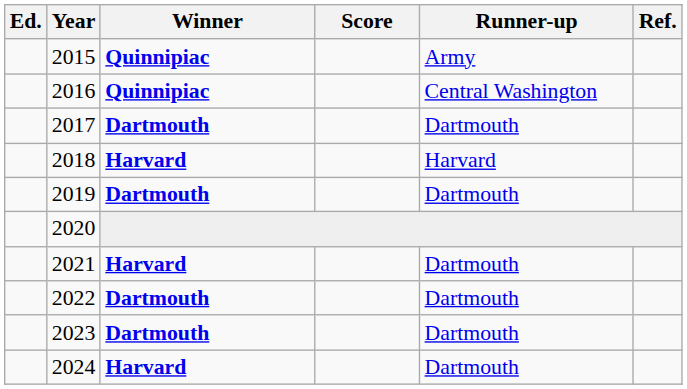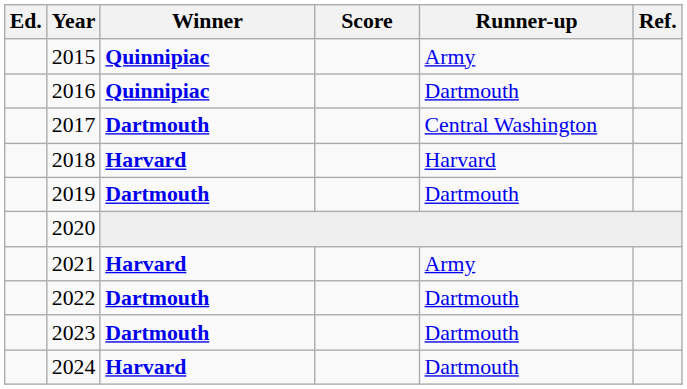 <table class="wikitable">
 <tr>
 <th>Ed.</th>
 <th>Year</th>
 <th width=150px>Winner</th>
 <th width=70px>Score</th>
 <th width=150px>Runner-up</th>
 <th>Ref.</th>
 </tr>
 <tr>
 <td></td>
 <td>2015</td>
 <td><strong><a href='#'>Quinnipiac</a></strong> </td>
 <td></td>
 <td><a href='#'>Army</a></td>
 <td></td>
 </tr>
 <tr>
 <td></td>
 <td>2016</td>
 <td><strong><a href='#'>Quinnipiac</a></strong> </td>
 <td></td>
-<td><a href='#'>Central Washington</a></td>
+<td><a href='#'>Dartmouth</a></td>
 <td></td>
 </tr>
 <tr>
 <td></td>
 <td>2017</td>
 <td><strong><a href='#'>Dartmouth</a></strong> </td>
 <td></td>
-<td><a href='#'>Dartmouth</a></td>
+<td><a href='#'>Central Washington</a></td>
 <td></td>
 </tr>
 <tr>
 <td></td>
 <td>2018</td>
 <td><strong><a href='#'>Harvard</a></strong>  </td>
 <td></td>
 <td><a href='#'>Harvard</a></td>
 <td></td>
 </tr>
 <tr>
 <td></td>
 <td>2019</td>
 <td><strong><a href='#'>Dartmouth</a></strong> </td>
 <td></td>
 <td><a href='#'>Dartmouth</a></td>
 <td></td>
 </tr>
 <tr>
 <td></td>
 <td>2020</td>
 <td colspan=4 style=background:#efefef></td>
 </tr>
 <tr>
 <td></td>
 <td>2021</td>
 <td><strong><a href='#'>Harvard</a></strong> </td>
 <td></td>
-<td><a href='#'>Dartmouth</a></td>
+<td><a href='#'>Army</a></td>
 <td></td>
 </tr>
 <tr>
 <td></td>
 <td>2022</td>
 <td><strong><a href='#'>Dartmouth</a></strong> </td>
 <td></td>
 <td><a href='#'>Dartmouth</a></td>
 <td></td>
 </tr>
 <tr>
 <td></td>
 <td>2023</td>
 <td><strong><a href='#'>Dartmouth</a></strong> </td>
 <td></td>
 <td><a href='#'>Dartmouth</a></td>
 <td></td>
 </tr>
 <tr>
 <td></td>
 <td>2024</td>
 <td><strong><a href='#'>Harvard</a></strong> </td>
 <td></td>
 <td><a href='#'>Dartmouth</a></td>
 <td></td>
 </tr>
 </table>
